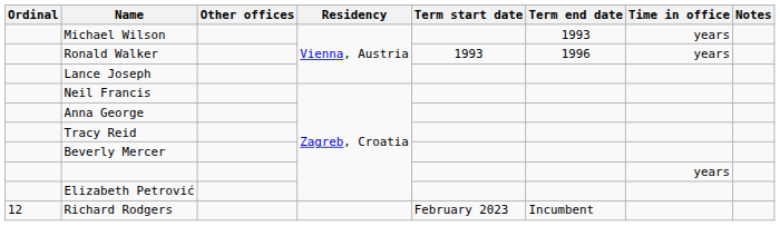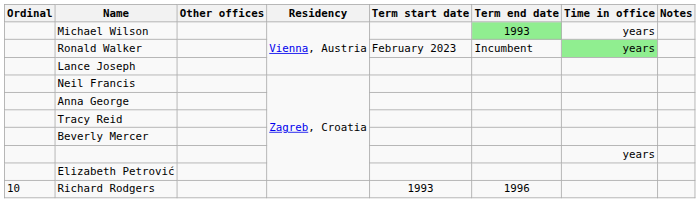 <table class='wikitable sortable'>
 <tr>
 <th>Ordinal</th>
 <th>Name</th>
 <th>Other offices</th>
 <th>Residency</th>
 <th>Term start date</th>
 <th>Term end date</th>
 <th>Time in office</th>
 <th>Notes</th>
 </tr>
 <tr>
 <td align=center></td>
 <td>Michael Wilson</td>
 <td></td>
 <td rowspan=3><a href='#'>Vienna</a>, Austria</td>
 <td align=center></td>
-<td align=center>1993</td>
+<td align=center style="background: lightgreen;">1993</td>
 <td align=right> years</td>
 <td></td>
 </tr>
 <tr>
 <td align=center></td>
 <td>Ronald Walker</td>
 <td></td>
-<td align=center>1993</td>
-<td align=center>1996</td>
-<td align=right> years</td>
+<td>February 2023</td>
+<td>Incumbent</td>
+<td align=right style="background: lightgreen;"> years</td>
 <td></td>
 </tr>
 <tr>
 <td align=center></td>
 <td>Lance Joseph</td>
 <td></td>
 <td align=center></td>
 <td align=center></td>
 <td align=right></td>
 <td></td>
 </tr>
 <tr>
 <td align=center></td>
 <td>Neil Francis</td>
 <td></td>
 <td rowspan=6><a href='#'>Zagreb</a>, Croatia</td>
 <td align=center></td>
 <td align=center></td>
 <td align=right></td>
 <td></td>
 </tr>
 <tr>
 <td align=center></td>
 <td>Anna George</td>
 <td></td>
 <td align=center></td>
 <td align=center></td>
 <td align=right></td>
 <td></td>
 </tr>
 <tr>
 <td align=center></td>
 <td>Tracy Reid</td>
 <td></td>
 <td align=center></td>
 <td align=center></td>
 <td align=right></td>
 <td></td>
 </tr>
 <tr>
 <td align=center></td>
 <td>Beverly Mercer</td>
 <td></td>
 <td align=center></td>
 <td align=center></td>
 <td align=right></td>
 <td></td>
 </tr>
 <tr>
 <td align=center></td>
 <td> </td>
 <td></td>
 <td align=center></td>
 <td align=center></td>
 <td align=right> years</td>
 <td></td>
 </tr>
 <tr>
 <td align=center></td>
 <td>Elizabeth Petrović</td>
 <td></td>
 <td align=center></td>
 <td align=center></td>
 <td align=right><strong></strong></td>
 <td></td>
 </tr>
 <tr>
-<td>12</td>
+<td>10</td>
 <td>Richard Rodgers</td>
 <td></td>
 <td></td>
-<td>February 2023</td>
-<td>Incumbent</td>
+<td align=center>1993</td>
+<td align=center>1996</td>
 <td></td>
 <td></td>
 </tr>
 </table>
